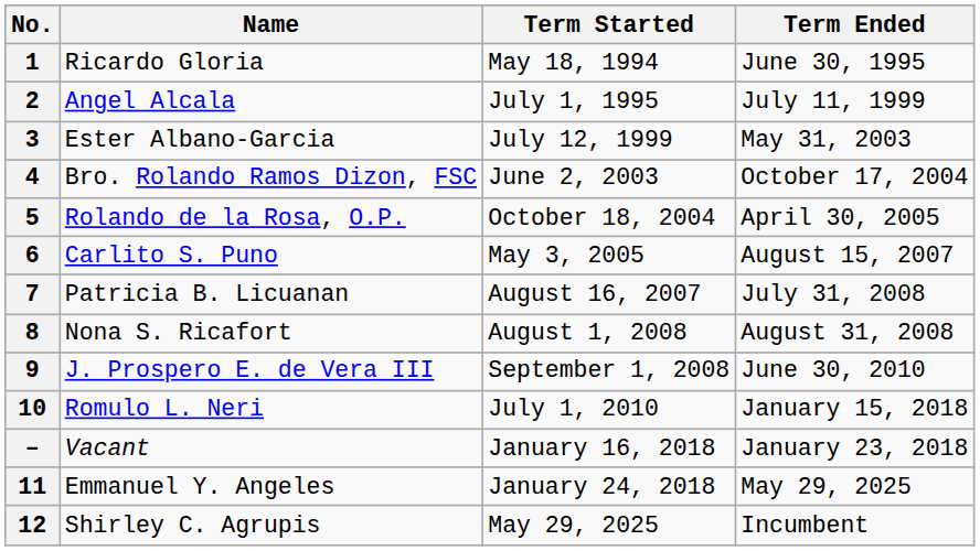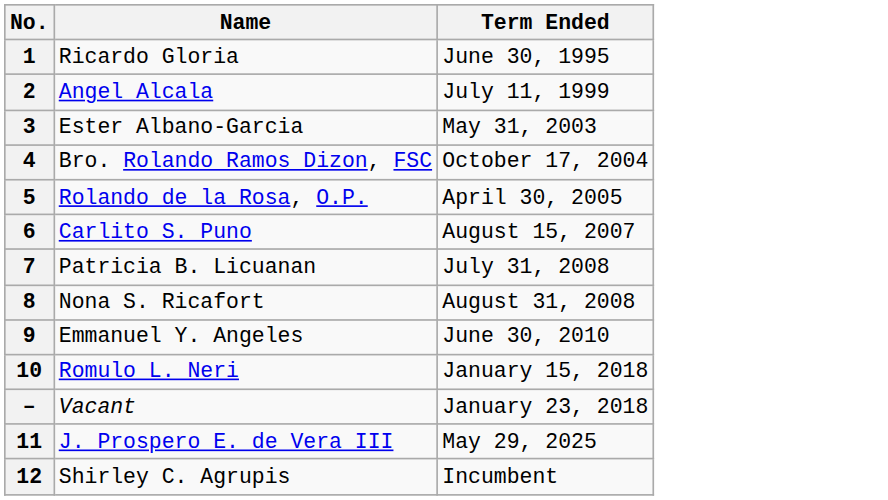 <table class="wikitable">
 <tr>
 <th>No.</th>
 <th>Name</th>
-<th>Term Started</th>
 <th>Term Ended</th>
 </tr>
 <tr>
 <th>1</th>
 <td>Ricardo Gloria</td>
-<td>May 18, 1994</td>
 <td>June 30, 1995</td>
 </tr>
 <tr>
 <th>2</th>
 <td><a href='#'>Angel Alcala</a></td>
-<td>July 1, 1995</td>
 <td>July 11, 1999</td>
 </tr>
 <tr>
 <th>3</th>
 <td>Ester Albano-Garcia</td>
-<td>July 12, 1999</td>
 <td>May 31, 2003</td>
 </tr>
 <tr>
 <th>4</th>
 <td>Bro. <a href='#'>Rolando Ramos Dizon</a>, <a href='#'>FSC</a></td>
-<td>June 2, 2003</td>
 <td>October 17, 2004</td>
 </tr>
 <tr>
 <th>5</th>
 <td><a href='#'>Rolando de la Rosa</a>, <a href='#'>O.P.</a></td>
-<td>October 18, 2004</td>
 <td>April 30, 2005</td>
 </tr>
 <tr>
 <th>6</th>
 <td><a href='#'>Carlito S. Puno</a></td>
-<td>May 3, 2005</td>
 <td>August 15, 2007</td>
 </tr>
 <tr>
 <th>7</th>
 <td>Patricia B. Licuanan</td>
-<td>August 16, 2007</td>
 <td>July 31, 2008</td>
 </tr>
 <tr>
 <th>8</th>
 <td>Nona S. Ricafort</td>
-<td>August 1, 2008</td>
 <td>August 31, 2008</td>
 </tr>
 <tr>
 <th>9</th>
-<td><a href='#'>J. Prospero E. de Vera III</a></td>
-<td>September 1, 2008</td>
+<td>Emmanuel Y. Angeles</td>
 <td>June 30, 2010</td>
 </tr>
 <tr>
 <th>10</th>
 <td><a href='#'>Romulo L. Neri</a></td>
-<td>July 1, 2010</td>
 <td>January 15, 2018</td>
 </tr>
 <tr>
 <th>–</th>
 <td><em>Vacant</em></td>
-<td>January 16, 2018</td>
 <td>January 23, 2018</td>
 </tr>
 <tr>
 <th>11</th>
-<td>Emmanuel Y. Angeles</td>
-<td>January 24, 2018</td>
+<td><a href='#'>J. Prospero E. de Vera III</a></td>
 <td>May 29, 2025</td>
 </tr>
 <tr>
 <th>12</th>
 <td>Shirley C. Agrupis</td>
-<td>May 29, 2025</td>
 <td>Incumbent</td>
 </tr>
 </table>
